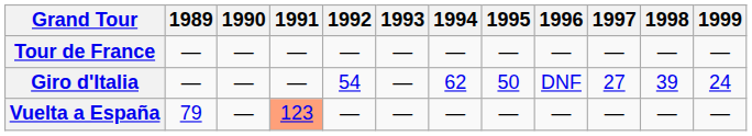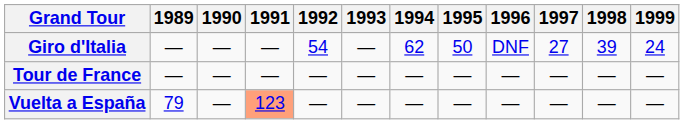 <table class="wikitable plainrowheaders">
 <tr>
 <th scope="col"><a href='#'>Grand Tour</a></th>
 <th scope="col">1989</th>
 <th scope="col">1990</th>
 <th scope="col">1991</th>
 <th scope="col">1992</th>
 <th scope="col">1993</th>
 <th scope="col">1994</th>
 <th scope="col">1995</th>
 <th scope="col">1996</th>
 <th scope="col">1997</th>
 <th scope="col">1998</th>
 <th scope="col">1999</th>
 </tr>
 <tr style="text-align:center;">
+<th scope="row"> <a href='#'>Giro d'Italia</a></th>
+<td>—</td>
+<td>—</td>
+<td>—</td>
+<td style="text-align:center;"><a href='#'>54</a></td>
+<td>—</td>
+<td style="text-align:center;"><a href='#'>62</a></td>
+<td style="text-align:center;"><a href='#'>50</a></td>
+<td style="text-align:center;"><a href='#'>DNF</a></td>
+<td style="text-align:center;"><a href='#'>27</a></td>
+<td style="text-align:center;"><a href='#'>39</a></td>
+<td style="text-align:center;"><a href='#'>24</a></td>
+</tr>
+<tr style="text-align:center;">
 <th scope="row"> <a href='#'>Tour de France</a></th>
 <td>—</td>
 <td>—</td>
 <td>—</td>
 <td>—</td>
 <td>—</td>
 <td>—</td>
 <td>—</td>
 <td>—</td>
 <td>—</td>
 <td>—</td>
 <td>—</td>
-</tr>
-<tr style="text-align:center;">
-<th scope="row"> <a href='#'>Giro d'Italia</a></th>
-<td>—</td>
-<td>—</td>
-<td>—</td>
-<td style="text-align:center;"><a href='#'>54</a></td>
-<td>—</td>
-<td style="text-align:center;"><a href='#'>62</a></td>
-<td style="text-align:center;"><a href='#'>50</a></td>
-<td style="text-align:center;"><a href='#'>DNF</a></td>
-<td style="text-align:center;"><a href='#'>27</a></td>
-<td style="text-align:center;"><a href='#'>39</a></td>
-<td style="text-align:center;"><a href='#'>24</a></td>
 </tr>
 <tr style="text-align:center;">
 <th scope="row"> <a href='#'>Vuelta a España</a></th>
 <td style="text-align:center;"><a href='#'>79</a></td>
 <td>—</td>
 <td style="background: lightsalmon; text-align:center;"><a href='#'>123</a></td>
 <td>—</td>
 <td>—</td>
 <td>—</td>
 <td>—</td>
 <td>—</td>
 <td>—</td>
 <td>—</td>
 <td>—</td>
 </tr>
 </table>
